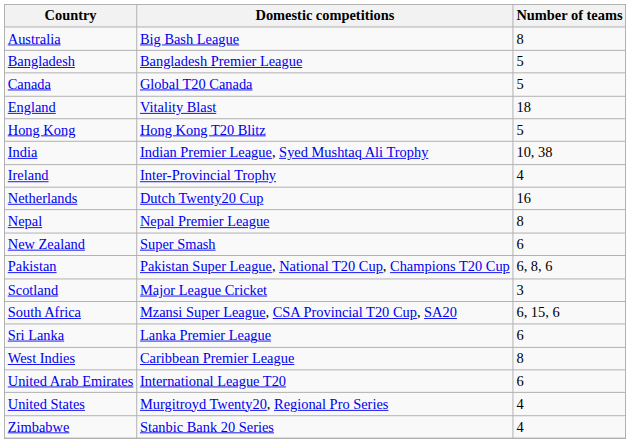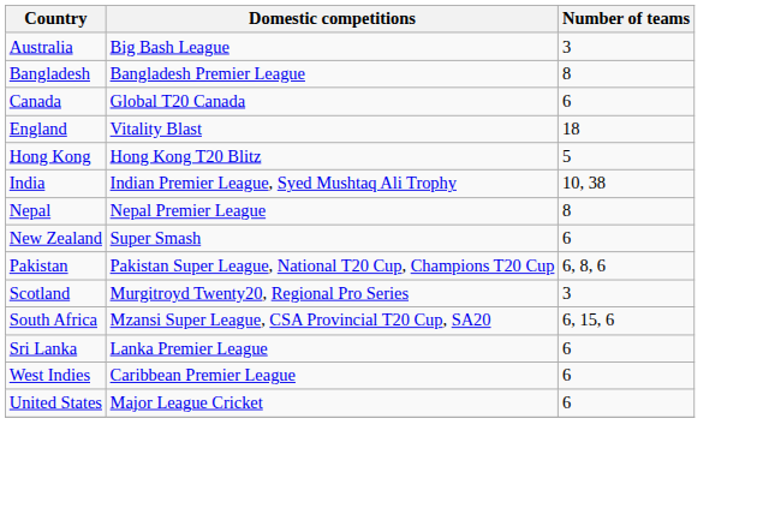 <table class="wikitable">
 <tr style="background:#bdb560b;">
 <th>Country</th>
 <th>Domestic competitions</th>
 <th>Number of teams</th>
 </tr>
 <tr>
 <td><a href='#'>Australia</a></td>
 <td><a href='#'>Big Bash League</a></td>
-<td>8</td>
+<td>3</td>
 </tr>
 <tr>
 <td><a href='#'>Bangladesh</a></td>
 <td><a href='#'>Bangladesh Premier League</a></td>
-<td>5</td>
+<td>8</td>
 </tr>
 <tr>
 <td><a href='#'>Canada</a></td>
 <td><a href='#'>Global T20 Canada</a></td>
-<td>5</td>
+<td>6</td>
 </tr>
 <tr>
 <td><a href='#'>England</a></td>
 <td><a href='#'>Vitality Blast</a></td>
 <td>18</td>
 </tr>
 <tr>
 <td><a href='#'>Hong Kong</a></td>
 <td><a href='#'>Hong Kong T20 Blitz</a></td>
 <td>5</td>
 </tr>
 <tr>
 <td><a href='#'>India</a></td>
 <td><a href='#'>Indian Premier League</a>, <a href='#'>Syed Mushtaq Ali Trophy</a></td>
 <td>10, 38</td>
-</tr>
-<tr>
-<td><a href='#'>Ireland</a></td>
-<td><a href='#'>Inter-Provincial Trophy</a></td>
-<td>4</td>
-</tr>
-<tr>
-<td><a href='#'>Netherlands</a></td>
-<td><a href='#'>Dutch Twenty20 Cup</a></td>
-<td>16</td>
 </tr>
 <tr>
 <td><a href='#'>Nepal</a></td>
 <td><a href='#'>Nepal Premier League</a></td>
 <td>8</td>
 </tr>
 <tr>
 <td><a href='#'>New Zealand</a></td>
 <td><a href='#'>Super Smash</a></td>
 <td>6</td>
 </tr>
 <tr>
 <td><a href='#'>Pakistan</a></td>
 <td><a href='#'>Pakistan Super League</a>, <a href='#'>National T20 Cup</a>, <a href='#'>Champions T20 Cup</a></td>
 <td>6, 8, 6</td>
 </tr>
 <tr>
 <td><a href='#'>Scotland</a></td>
-<td><a href='#'>Major League Cricket</a></td>
+<td><a href='#'>Murgitroyd Twenty20</a>, <a href='#'>Regional Pro Series</a></td>
 <td>3</td>
 </tr>
 <tr>
 <td><a href='#'>South Africa</a></td>
 <td><a href='#'>Mzansi Super League</a>, <a href='#'>CSA Provincial T20 Cup</a>, <a href='#'>SA20</a></td>
 <td>6, 15, 6</td>
 </tr>
 <tr>
 <td><a href='#'>Sri Lanka</a></td>
 <td><a href='#'>Lanka Premier League</a></td>
 <td>6</td>
 </tr>
 <tr>
 <td><a href='#'>West Indies</a></td>
 <td><a href='#'>Caribbean Premier League</a></td>
-<td>8</td>
-</tr>
-<tr>
-<td><a href='#'>United Arab Emirates</a></td>
-<td><a href='#'>International League T20</a></td>
 <td>6</td>
 </tr>
 <tr>
 <td><a href='#'>United States</a></td>
-<td><a href='#'>Murgitroyd Twenty20</a>, <a href='#'>Regional Pro Series</a></td>
-<td>4</td>
-</tr>
-<tr>
-<td><a href='#'>Zimbabwe</a></td>
-<td><a href='#'>Stanbic Bank 20 Series</a></td>
-<td>4</td>
+<td><a href='#'>Major League Cricket</a></td>
+<td>6</td>
 </tr>
 <tr>
 </tr>
 </table>
